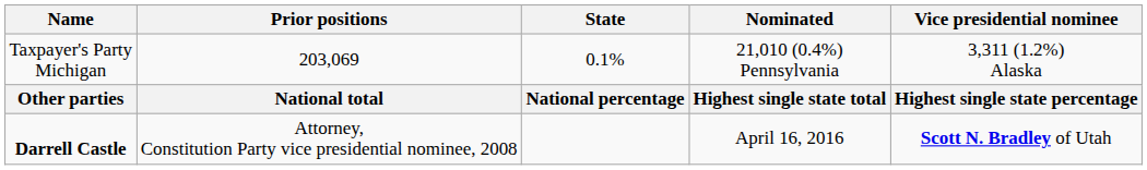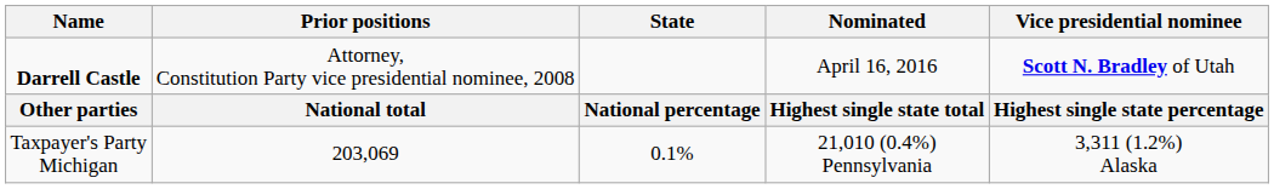 <table class=wikitable style="text-align:center;">
 <tr>
 <th>Name</th>
 <th>Prior positions</th>
 <th>State</th>
 <th>Nominated</th>
 <th>Vice presidential nominee</th>
 </tr>
 <tr>
-<td>Taxpayer's Party<br>Michigan</td>
-<td>203,069</td>
-<td>0.1%</td>
-<td>21,010 (0.4%)<br>Pennsylvania</td>
-<td>3,311  (1.2%)<br>Alaska</td>
+<td><br><strong>Darrell Castle</strong></td>
+<td>Attorney,<br>Constitution Party vice presidential nominee, 2008</td>
+<td></td>
+<td>April 16, 2016</td>
+<td><strong><a href='#'>Scott N. Bradley</a></strong> of Utah</td>
 </tr>
 <tr>
 <th>Other parties</th>
 <th>National total</th>
 <th>National percentage</th>
 <th>Highest single state total</th>
 <th>Highest single state percentage</th>
 </tr>
 <tr>
-<td><br><strong>Darrell Castle</strong></td>
-<td>Attorney,<br>Constitution Party vice presidential nominee, 2008</td>
-<td></td>
-<td>April 16, 2016</td>
-<td><strong><a href='#'>Scott N. Bradley</a></strong> of Utah</td>
+<td>Taxpayer's Party<br>Michigan</td>
+<td>203,069</td>
+<td>0.1%</td>
+<td>21,010 (0.4%)<br>Pennsylvania</td>
+<td>3,311  (1.2%)<br>Alaska</td>
 </tr>
 </table>
